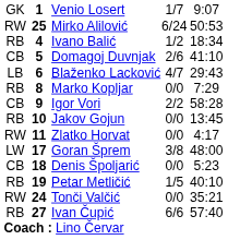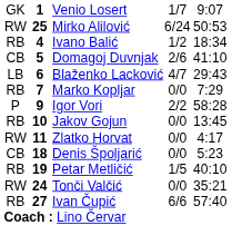 <table cellspacing="1" cellpadding="0" align="center" style="text-align:center; font-size: 90%">
 <tr>
 <td colspan=5 align=center></td>
 </tr>
 <tr>
 <th width="25"></th>
 <th width="25"></th>
 </tr>
 <tr>
 <td>GK</td>
 <td><strong>1</strong></td>
 <td align="left"><a href='#'>Venio Losert</a></td>
 <td>1/7</td>
 <td></td>
 <td></td>
 <td>9:07</td>
 </tr>
 <tr>
 <td>RW</td>
 <td><strong>25</strong></td>
 <td align="left"><a href='#'>Mirko Alilović</a></td>
 <td>6/24</td>
 <td></td>
 <td></td>
 <td>50:53</td>
 </tr>
 <tr>
 <td>RB</td>
 <td><strong>4</strong></td>
 <td align="left"><a href='#'>Ivano Balić</a></td>
 <td>1/2</td>
 <td></td>
 <td></td>
 <td>18:34</td>
 </tr>
 <tr>
 <td>CB</td>
 <td><strong>5</strong></td>
 <td align="left"><a href='#'>Domagoj Duvnjak</a></td>
 <td>2/6</td>
 <td></td>
 <td></td>
 <td>41:10</td>
 </tr>
 <tr>
 <td>LB</td>
 <td><strong>6</strong></td>
 <td align="left"><a href='#'>Blaženko Lacković</a></td>
 <td>4/7</td>
 <td></td>
 <td></td>
 <td>29:43</td>
 </tr>
 <tr>
 <td>RB</td>
-<td><strong>8</strong></td>
+<td><strong>7</strong></td>
 <td align="left"><a href='#'>Marko Kopljar</a></td>
 <td>0/0</td>
 <td></td>
 <td></td>
 <td>7:29</td>
 </tr>
 <tr>
-<td>CB</td>
+<td>P</td>
 <td><strong>9</strong></td>
 <td align="left"><a href='#'>Igor Vori</a></td>
 <td>2/2</td>
 <td></td>
 <td></td>
 <td>58:28</td>
 </tr>
 <tr>
 <td>RB</td>
 <td><strong>10</strong></td>
 <td align="left"><a href='#'>Jakov Gojun</a></td>
 <td>0/0</td>
 <td></td>
 <td></td>
 <td>13:45</td>
 </tr>
 <tr>
 <td>RW</td>
 <td><strong>11</strong></td>
 <td align="left"><a href='#'>Zlatko Horvat</a></td>
 <td>0/0</td>
 <td></td>
 <td></td>
 <td>4:17</td>
-</tr>
-<tr>
-<td>LW</td>
-<td><strong>17</strong></td>
-<td align="left"><a href='#'>Goran Šprem</a></td>
-<td>3/8</td>
-<td></td>
-<td></td>
-<td>48:00</td>
 </tr>
 <tr>
 <td>CB</td>
 <td><strong>18</strong></td>
 <td align="left"><a href='#'>Denis Špoljarić</a></td>
 <td>0/0</td>
 <td></td>
 <td></td>
 <td>5:23</td>
 </tr>
 <tr>
 <td>RB</td>
 <td><strong>19</strong></td>
 <td align="left"><a href='#'>Petar Metličić</a></td>
 <td>1/5</td>
 <td></td>
 <td></td>
 <td>40:10</td>
 </tr>
 <tr>
 <td>RW</td>
 <td><strong>24</strong></td>
 <td align="left"><a href='#'>Tonči Valčić</a></td>
 <td>0/0</td>
 <td></td>
 <td></td>
 <td>35:21</td>
 </tr>
 <tr>
 <td>RB</td>
 <td><strong>27</strong></td>
 <td align="left"><a href='#'>Ivan Čupić</a></td>
 <td>6/6</td>
 <td></td>
 <td></td>
 <td>57:40</td>
 </tr>
 <tr>
 <td colspan=4 align="left"><strong> Coach :</strong> <a href='#'>Lino Červar</a></td>
 <td></td>
 </tr>
 </table>
